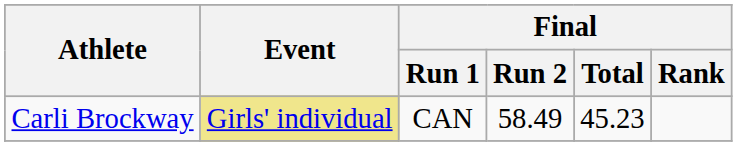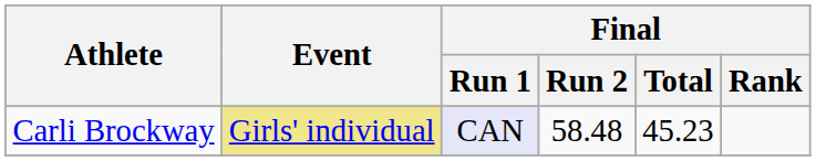 <table class="wikitable">
 <tr>
 <th rowspan=2>Athlete</th>
 <th rowspan=2>Event</th>
 <th colspan=4>Final</th>
 </tr>
 <tr>
 <th>Run 1</th>
 <th>Run 2</th>
 <th>Total</th>
 <th>Rank</th>
 </tr>
 <tr>
 <td><a href='#'>Carli Brockway</a></td>
 <td style="background: khaki;"><a href='#'>Girls' individual</a></td>
-<td align="center">CAN</td>
-<td align="center">58.49</td>
+<td align="center" style="background: lavender;">CAN</td>
+<td align="center">58.48</td>
 <td align="center">45.23</td>
 <td align="center"></td>
 </tr>
 </table>
